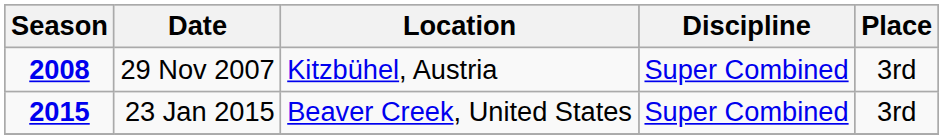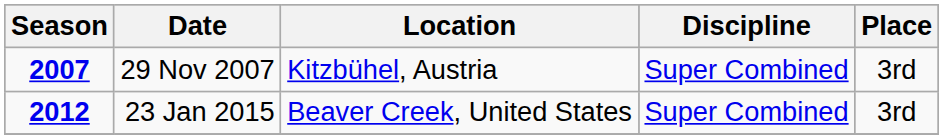 <table class="wikitable">
 <tr>
 <th>Season</th>
 <th>Date</th>
 <th>Location</th>
 <th>Discipline</th>
 <th>Place</th>
 </tr>
 <tr>
-<td rowspan=1 align=center><strong><a href='#'>2008</a></strong></td>
+<td rowspan=1 align=center><strong><a href='#'>2007</a></strong></td>
 <td align=right>29 Nov 2007</td>
 <td> <a href='#'>Kitzbühel</a>, Austria</td>
 <td align=center><a href='#'>Super Combined</a></td>
 <td align=center>3rd</td>
 </tr>
 <tr>
-<td rowspan=1 align=center><strong><a href='#'>2015</a></strong></td>
+<td rowspan=1 align=center><strong><a href='#'>2012</a></strong></td>
 <td align=right>23 Jan 2015</td>
 <td> <a href='#'>Beaver Creek</a>, United States</td>
 <td align=center><a href='#'>Super Combined</a></td>
 <td align=center>3rd</td>
 </tr>
 <tr>
 </tr>
 </table>
